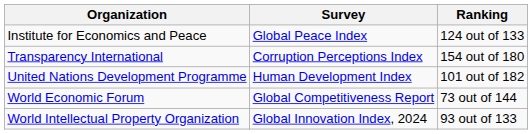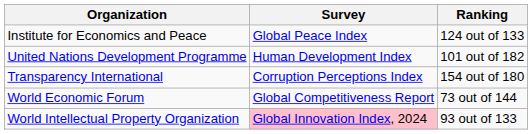 <table class="wikitable">
 <tr>
 <th>Organization</th>
 <th>Survey</th>
 <th>Ranking</th>
 </tr>
 <tr>
 <td>Institute for Economics and Peace </td>
 <td><a href='#'>Global Peace Index</a></td>
 <td>124 out of 133</td>
 </tr>
 <tr>
+<td><a href='#'>United Nations Development Programme</a></td>
+<td><a href='#'>Human Development Index</a></td>
+<td>101 out of 182</td>
+</tr>
+<tr>
 <td><a href='#'>Transparency International</a></td>
 <td><a href='#'>Corruption Perceptions Index</a></td>
 <td>154 out of 180</td>
-</tr>
-<tr>
-<td><a href='#'>United Nations Development Programme</a></td>
-<td><a href='#'>Human Development Index</a></td>
-<td>101 out of 182</td>
 </tr>
 <tr>
 <td><a href='#'>World Economic Forum</a></td>
 <td><a href='#'>Global Competitiveness Report</a></td>
 <td>73 out of 144</td>
 </tr>
 <tr>
 <td><a href='#'>World Intellectual Property Organization</a></td>
-<td><a href='#'>Global Innovation Index</a>, 2024</td>
+<td style="background: pink;"><a href='#'>Global Innovation Index</a>, 2024</td>
 <td>93 out of 133</td>
 </tr>
 </table>
